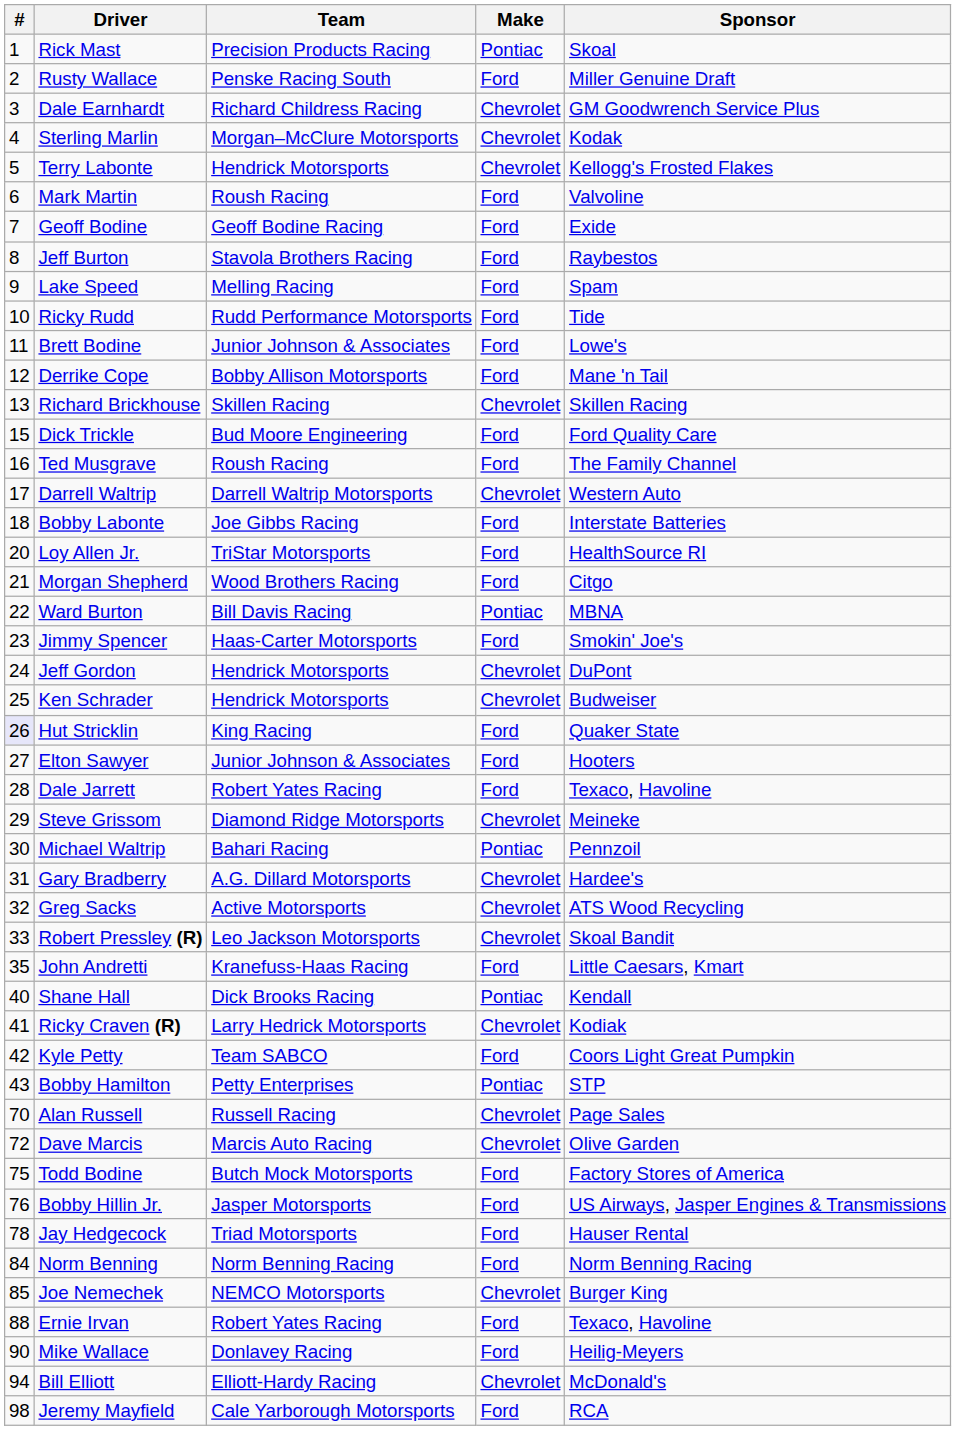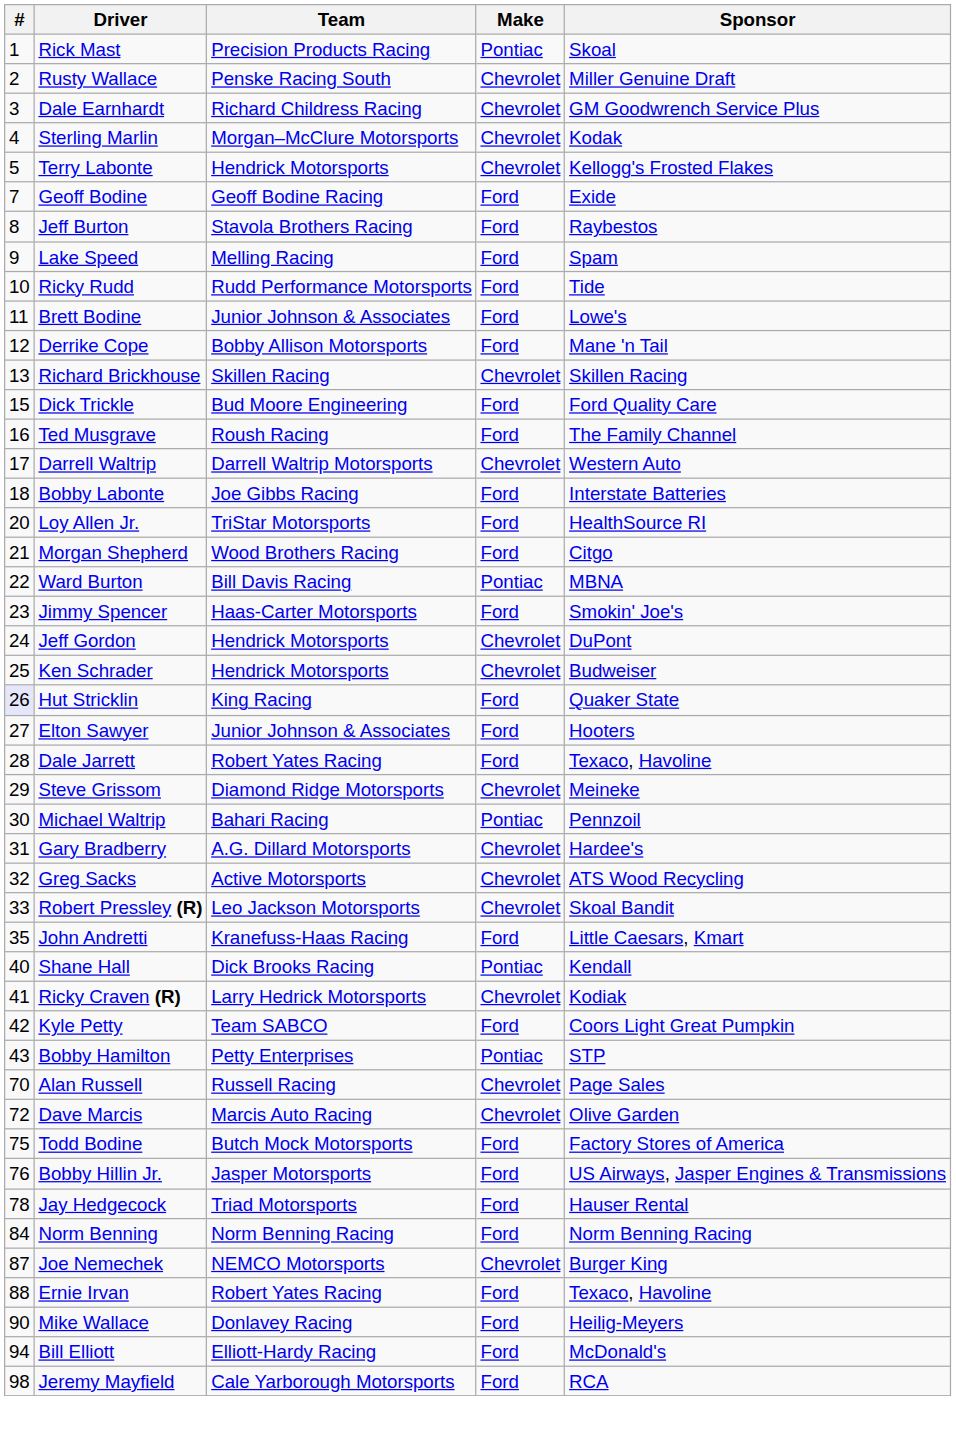 <table class="wikitable" style="font-size:95%">
 <tr>
 <th>#</th>
 <th>Driver</th>
 <th>Team</th>
 <th>Make</th>
 <th>Sponsor</th>
 </tr>
 <tr>
 <td>1</td>
 <td><a href='#'>Rick Mast</a></td>
 <td><a href='#'>Precision Products Racing</a></td>
 <td><a href='#'>Pontiac</a></td>
 <td><a href='#'>Skoal</a></td>
 </tr>
 <tr>
 <td>2</td>
 <td><a href='#'>Rusty Wallace</a></td>
 <td><a href='#'>Penske Racing South</a></td>
-<td><a href='#'>Ford</a></td>
+<td><a href='#'>Chevrolet</a></td>
 <td><a href='#'>Miller Genuine Draft</a></td>
 </tr>
 <tr>
 <td>3</td>
 <td><a href='#'>Dale Earnhardt</a></td>
 <td><a href='#'>Richard Childress Racing</a></td>
 <td><a href='#'>Chevrolet</a></td>
 <td><a href='#'>GM Goodwrench Service Plus</a></td>
 </tr>
 <tr>
 <td>4</td>
 <td><a href='#'>Sterling Marlin</a></td>
 <td><a href='#'>Morgan–McClure Motorsports</a></td>
 <td><a href='#'>Chevrolet</a></td>
 <td><a href='#'>Kodak</a></td>
 </tr>
 <tr>
 <td>5</td>
 <td><a href='#'>Terry Labonte</a></td>
 <td><a href='#'>Hendrick Motorsports</a></td>
 <td><a href='#'>Chevrolet</a></td>
 <td><a href='#'>Kellogg's Frosted Flakes</a></td>
-</tr>
-<tr>
-<td>6</td>
-<td><a href='#'>Mark Martin</a></td>
-<td><a href='#'>Roush Racing</a></td>
-<td><a href='#'>Ford</a></td>
-<td><a href='#'>Valvoline</a></td>
 </tr>
 <tr>
 <td>7</td>
 <td><a href='#'>Geoff Bodine</a></td>
 <td><a href='#'>Geoff Bodine Racing</a></td>
 <td><a href='#'>Ford</a></td>
 <td><a href='#'>Exide</a></td>
 </tr>
 <tr>
 <td>8</td>
 <td><a href='#'>Jeff Burton</a></td>
 <td><a href='#'>Stavola Brothers Racing</a></td>
 <td><a href='#'>Ford</a></td>
 <td><a href='#'>Raybestos</a></td>
 </tr>
 <tr>
 <td>9</td>
 <td><a href='#'>Lake Speed</a></td>
 <td><a href='#'>Melling Racing</a></td>
 <td><a href='#'>Ford</a></td>
 <td><a href='#'>Spam</a></td>
 </tr>
 <tr>
 <td>10</td>
 <td><a href='#'>Ricky Rudd</a></td>
 <td><a href='#'>Rudd Performance Motorsports</a></td>
 <td><a href='#'>Ford</a></td>
 <td><a href='#'>Tide</a></td>
 </tr>
 <tr>
 <td>11</td>
 <td><a href='#'>Brett Bodine</a></td>
 <td><a href='#'>Junior Johnson & Associates</a></td>
 <td><a href='#'>Ford</a></td>
 <td><a href='#'>Lowe's</a></td>
 </tr>
 <tr>
 <td>12</td>
 <td><a href='#'>Derrike Cope</a></td>
 <td><a href='#'>Bobby Allison Motorsports</a></td>
 <td><a href='#'>Ford</a></td>
 <td><a href='#'>Mane 'n Tail</a></td>
 </tr>
 <tr>
 <td>13</td>
 <td><a href='#'>Richard Brickhouse</a></td>
 <td><a href='#'>Skillen Racing</a></td>
 <td><a href='#'>Chevrolet</a></td>
 <td><a href='#'>Skillen Racing</a></td>
 </tr>
 <tr>
 <td>15</td>
 <td><a href='#'>Dick Trickle</a></td>
 <td><a href='#'>Bud Moore Engineering</a></td>
 <td><a href='#'>Ford</a></td>
 <td><a href='#'>Ford Quality Care</a></td>
 </tr>
 <tr>
 <td>16</td>
 <td><a href='#'>Ted Musgrave</a></td>
 <td><a href='#'>Roush Racing</a></td>
 <td><a href='#'>Ford</a></td>
 <td><a href='#'>The Family Channel</a></td>
 </tr>
 <tr>
 <td>17</td>
 <td><a href='#'>Darrell Waltrip</a></td>
 <td><a href='#'>Darrell Waltrip Motorsports</a></td>
 <td><a href='#'>Chevrolet</a></td>
 <td><a href='#'>Western Auto</a></td>
 </tr>
 <tr>
 <td>18</td>
 <td><a href='#'>Bobby Labonte</a></td>
 <td><a href='#'>Joe Gibbs Racing</a></td>
 <td><a href='#'>Ford</a></td>
 <td><a href='#'>Interstate Batteries</a></td>
 </tr>
 <tr>
 <td>20</td>
 <td><a href='#'>Loy Allen Jr.</a></td>
 <td><a href='#'>TriStar Motorsports</a></td>
 <td><a href='#'>Ford</a></td>
 <td><a href='#'>HealthSource RI</a></td>
 </tr>
 <tr>
 <td>21</td>
 <td><a href='#'>Morgan Shepherd</a></td>
 <td><a href='#'>Wood Brothers Racing</a></td>
 <td><a href='#'>Ford</a></td>
 <td><a href='#'>Citgo</a></td>
 </tr>
 <tr>
 <td>22</td>
 <td><a href='#'>Ward Burton</a></td>
 <td><a href='#'>Bill Davis Racing</a></td>
 <td><a href='#'>Pontiac</a></td>
 <td><a href='#'>MBNA</a></td>
 </tr>
 <tr>
 <td>23</td>
 <td><a href='#'>Jimmy Spencer</a></td>
 <td><a href='#'>Haas-Carter Motorsports</a></td>
 <td><a href='#'>Ford</a></td>
 <td><a href='#'>Smokin' Joe's</a></td>
 </tr>
 <tr>
 <td>24</td>
 <td><a href='#'>Jeff Gordon</a></td>
 <td><a href='#'>Hendrick Motorsports</a></td>
 <td><a href='#'>Chevrolet</a></td>
 <td><a href='#'>DuPont</a></td>
 </tr>
 <tr>
 <td>25</td>
 <td><a href='#'>Ken Schrader</a></td>
 <td><a href='#'>Hendrick Motorsports</a></td>
 <td><a href='#'>Chevrolet</a></td>
 <td><a href='#'>Budweiser</a></td>
 </tr>
 <tr>
 <td style="background: lavender;">26</td>
 <td><a href='#'>Hut Stricklin</a></td>
 <td><a href='#'>King Racing</a></td>
 <td><a href='#'>Ford</a></td>
 <td><a href='#'>Quaker State</a></td>
 </tr>
 <tr>
 <td>27</td>
 <td><a href='#'>Elton Sawyer</a></td>
 <td><a href='#'>Junior Johnson & Associates</a></td>
 <td><a href='#'>Ford</a></td>
 <td><a href='#'>Hooters</a></td>
 </tr>
 <tr>
 <td>28</td>
 <td><a href='#'>Dale Jarrett</a></td>
 <td><a href='#'>Robert Yates Racing</a></td>
 <td><a href='#'>Ford</a></td>
 <td><a href='#'>Texaco</a>, <a href='#'>Havoline</a></td>
 </tr>
 <tr>
 <td>29</td>
 <td><a href='#'>Steve Grissom</a></td>
 <td><a href='#'>Diamond Ridge Motorsports</a></td>
 <td><a href='#'>Chevrolet</a></td>
 <td><a href='#'>Meineke</a></td>
 </tr>
 <tr>
 <td>30</td>
 <td><a href='#'>Michael Waltrip</a></td>
 <td><a href='#'>Bahari Racing</a></td>
 <td><a href='#'>Pontiac</a></td>
 <td><a href='#'>Pennzoil</a></td>
 </tr>
 <tr>
 <td>31</td>
 <td><a href='#'>Gary Bradberry</a></td>
 <td><a href='#'>A.G. Dillard Motorsports</a></td>
 <td><a href='#'>Chevrolet</a></td>
 <td><a href='#'>Hardee's</a></td>
 </tr>
 <tr>
 <td>32</td>
 <td><a href='#'>Greg Sacks</a></td>
 <td><a href='#'>Active Motorsports</a></td>
 <td><a href='#'>Chevrolet</a></td>
 <td><a href='#'>ATS Wood Recycling</a></td>
 </tr>
 <tr>
 <td>33</td>
 <td><a href='#'>Robert Pressley</a> <strong>(R)</strong></td>
 <td><a href='#'>Leo Jackson Motorsports</a></td>
 <td><a href='#'>Chevrolet</a></td>
 <td><a href='#'>Skoal Bandit</a></td>
 </tr>
 <tr>
 <td>35</td>
 <td><a href='#'>John Andretti</a></td>
 <td><a href='#'>Kranefuss-Haas Racing</a></td>
 <td><a href='#'>Ford</a></td>
 <td><a href='#'>Little Caesars</a>, <a href='#'>Kmart</a></td>
 </tr>
 <tr>
 <td>40</td>
 <td><a href='#'>Shane Hall</a></td>
 <td><a href='#'>Dick Brooks Racing</a></td>
 <td><a href='#'>Pontiac</a></td>
 <td><a href='#'>Kendall</a></td>
 </tr>
 <tr>
 <td>41</td>
 <td><a href='#'>Ricky Craven</a> <strong>(R)</strong></td>
 <td><a href='#'>Larry Hedrick Motorsports</a></td>
 <td><a href='#'>Chevrolet</a></td>
 <td><a href='#'>Kodiak</a></td>
 </tr>
 <tr>
 <td>42</td>
 <td><a href='#'>Kyle Petty</a></td>
 <td><a href='#'>Team SABCO</a></td>
 <td><a href='#'>Ford</a></td>
 <td><a href='#'>Coors Light Great Pumpkin</a></td>
 </tr>
 <tr>
 <td>43</td>
 <td><a href='#'>Bobby Hamilton</a></td>
 <td><a href='#'>Petty Enterprises</a></td>
 <td><a href='#'>Pontiac</a></td>
 <td><a href='#'>STP</a></td>
 </tr>
 <tr>
 <td>70</td>
 <td><a href='#'>Alan Russell</a></td>
 <td><a href='#'>Russell Racing</a></td>
 <td><a href='#'>Chevrolet</a></td>
 <td><a href='#'>Page Sales</a></td>
 </tr>
 <tr>
 <td>72</td>
 <td><a href='#'>Dave Marcis</a></td>
 <td><a href='#'>Marcis Auto Racing</a></td>
 <td><a href='#'>Chevrolet</a></td>
 <td><a href='#'>Olive Garden</a></td>
 </tr>
 <tr>
 <td>75</td>
 <td><a href='#'>Todd Bodine</a></td>
 <td><a href='#'>Butch Mock Motorsports</a></td>
 <td><a href='#'>Ford</a></td>
 <td><a href='#'>Factory Stores of America</a></td>
 </tr>
 <tr>
 <td>76</td>
 <td><a href='#'>Bobby Hillin Jr.</a></td>
 <td><a href='#'>Jasper Motorsports</a></td>
 <td><a href='#'>Ford</a></td>
 <td><a href='#'>US Airways</a>, <a href='#'>Jasper Engines & Transmissions</a></td>
 </tr>
 <tr>
 <td>78</td>
 <td><a href='#'>Jay Hedgecock</a></td>
 <td><a href='#'>Triad Motorsports</a></td>
 <td><a href='#'>Ford</a></td>
 <td><a href='#'>Hauser Rental</a></td>
 </tr>
 <tr>
 <td>84</td>
 <td><a href='#'>Norm Benning</a></td>
 <td><a href='#'>Norm Benning Racing</a></td>
 <td><a href='#'>Ford</a></td>
 <td><a href='#'>Norm Benning Racing</a></td>
 </tr>
 <tr>
-<td>85</td>
+<td>87</td>
 <td><a href='#'>Joe Nemechek</a></td>
 <td><a href='#'>NEMCO Motorsports</a></td>
 <td><a href='#'>Chevrolet</a></td>
 <td><a href='#'>Burger King</a></td>
 </tr>
 <tr>
 <td>88</td>
 <td><a href='#'>Ernie Irvan</a></td>
 <td><a href='#'>Robert Yates Racing</a></td>
 <td><a href='#'>Ford</a></td>
 <td><a href='#'>Texaco</a>, <a href='#'>Havoline</a></td>
 </tr>
 <tr>
 <td>90</td>
 <td><a href='#'>Mike Wallace</a></td>
 <td><a href='#'>Donlavey Racing</a></td>
 <td><a href='#'>Ford</a></td>
 <td><a href='#'>Heilig-Meyers</a></td>
 </tr>
 <tr>
 <td>94</td>
 <td><a href='#'>Bill Elliott</a></td>
 <td><a href='#'>Elliott-Hardy Racing</a></td>
-<td><a href='#'>Chevrolet</a></td>
+<td><a href='#'>Ford</a></td>
 <td><a href='#'>McDonald's</a></td>
 </tr>
 <tr>
 <td>98</td>
 <td><a href='#'>Jeremy Mayfield</a></td>
 <td><a href='#'>Cale Yarborough Motorsports</a></td>
 <td><a href='#'>Ford</a></td>
 <td><a href='#'>RCA</a></td>
 </tr>
 </table>
